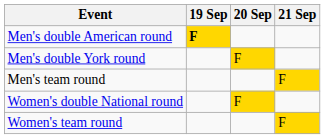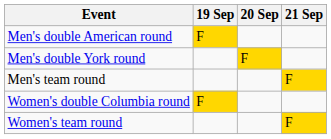 <table class="wikitable olympic-schedule">
 <tr>
 <th>Event</th>
 <th>19 Sep</th>
 <th>20 Sep</th>
 <th>21 Sep</th>
 </tr>
 <tr>
 <td class="event"><a href='#'>Men's double American round</a></td>
-<td bgcolor="gold" class="finals"><strong>F</strong></td>
+<td bgcolor="gold" class="finals">F</td>
 <td></td>
 <td></td>
 </tr>
 <tr>
 <td class="event"><a href='#'>Men's double York round</a></td>
 <td></td>
 <td bgcolor="gold" class="finals">F</td>
 <td></td>
 </tr>
 <tr>
 <td class="event">Men's team round</td>
 <td></td>
 <td></td>
 <td bgcolor="gold" class="finals">F</td>
 </tr>
 <tr>
-<td class="event"><a href='#'>Women's double National round</a></td>
+<td class="event"><a href='#'>Women's double Columbia round</a></td>
+<td bgcolor="gold" class="finals">F</td>
 <td></td>
-<td bgcolor="gold" class="finals">F</td>
 <td></td>
 </tr>
 <tr>
 <td class="event"><a href='#'>Women's team round</a></td>
 <td></td>
 <td></td>
 <td bgcolor="gold" class="finals">F</td>
 </tr>
 </table>
